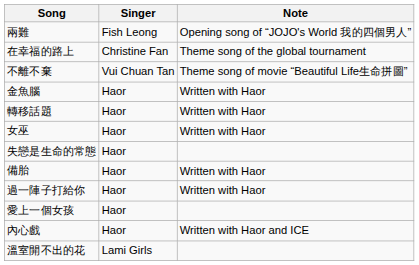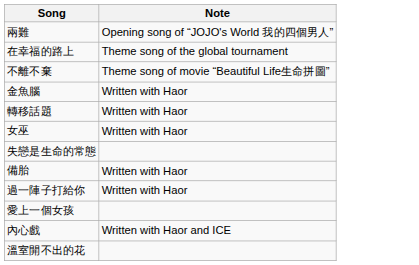 <table class="wikitable">
 <tr>
 <th>Song</th>
-<th>Singer</th>
 <th>Note</th>
 </tr>
 <tr>
 <td>兩難</td>
-<td>Fish Leong</td>
 <td>Opening song of “JOJO's World 我的四個男人”</td>
 </tr>
 <tr>
 <td>在幸福的路上</td>
-<td>Christine Fan</td>
 <td>Theme song of the global tournament</td>
 </tr>
 <tr>
 <td>不離不棄</td>
-<td>Vui Chuan Tan</td>
 <td>Theme song of movie “Beautiful Life生命拼圖”</td>
 </tr>
 <tr>
 <td>金魚腦</td>
-<td>Haor</td>
 <td>Written with Haor</td>
 </tr>
 <tr>
 <td>轉移話題</td>
-<td>Haor</td>
 <td>Written with Haor</td>
 </tr>
 <tr>
 <td>女巫</td>
-<td>Haor</td>
 <td>Written with Haor</td>
 </tr>
 <tr>
 <td>失戀是生命的常態</td>
-<td>Haor</td>
 <td></td>
 </tr>
 <tr>
 <td>備胎</td>
-<td>Haor</td>
 <td>Written with Haor</td>
 </tr>
 <tr>
 <td>過一陣子打給你</td>
-<td>Haor</td>
 <td>Written with Haor</td>
 </tr>
 <tr>
 <td>愛上一個女孩</td>
-<td>Haor</td>
 <td></td>
 </tr>
 <tr>
 <td>內心戲</td>
-<td>Haor</td>
 <td>Written with Haor and ICE</td>
 </tr>
 <tr>
 <td>溫室開不出的花</td>
-<td>Lami Girls</td>
 <td></td>
 </tr>
 </table>
